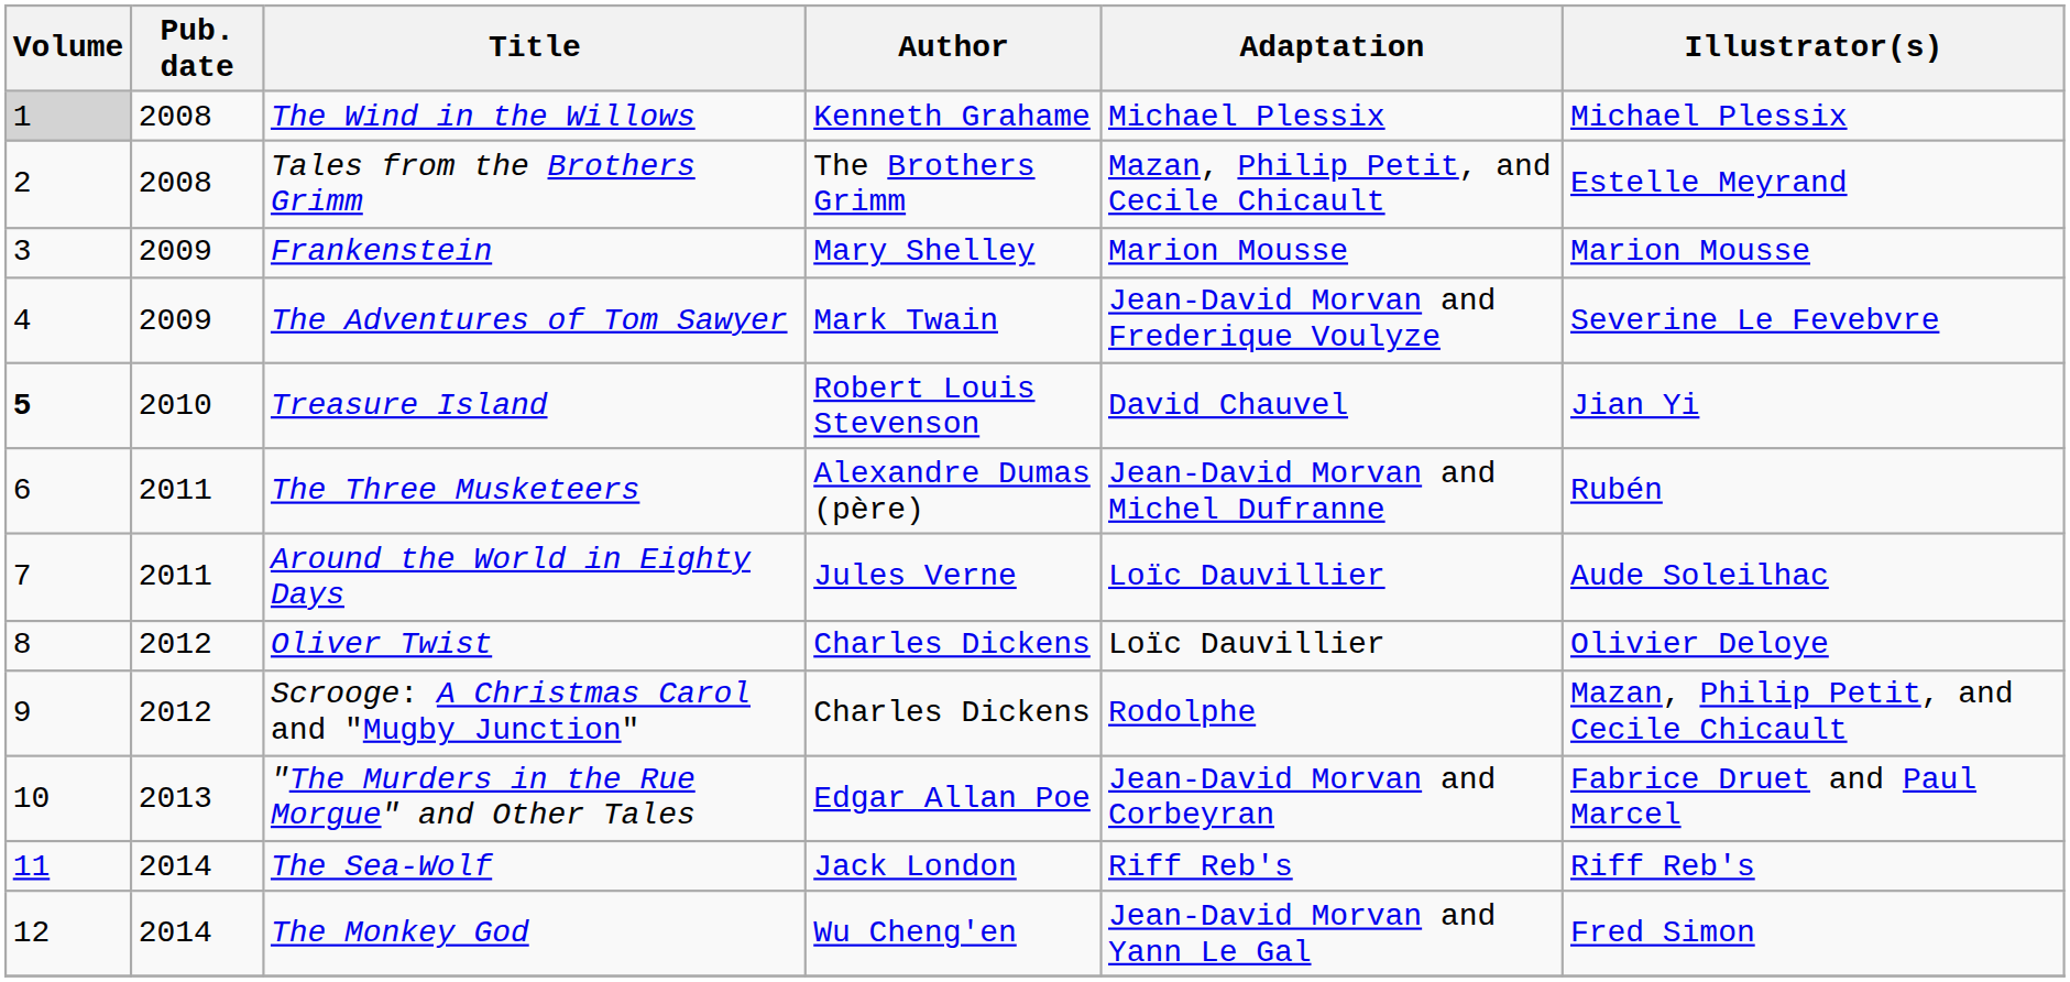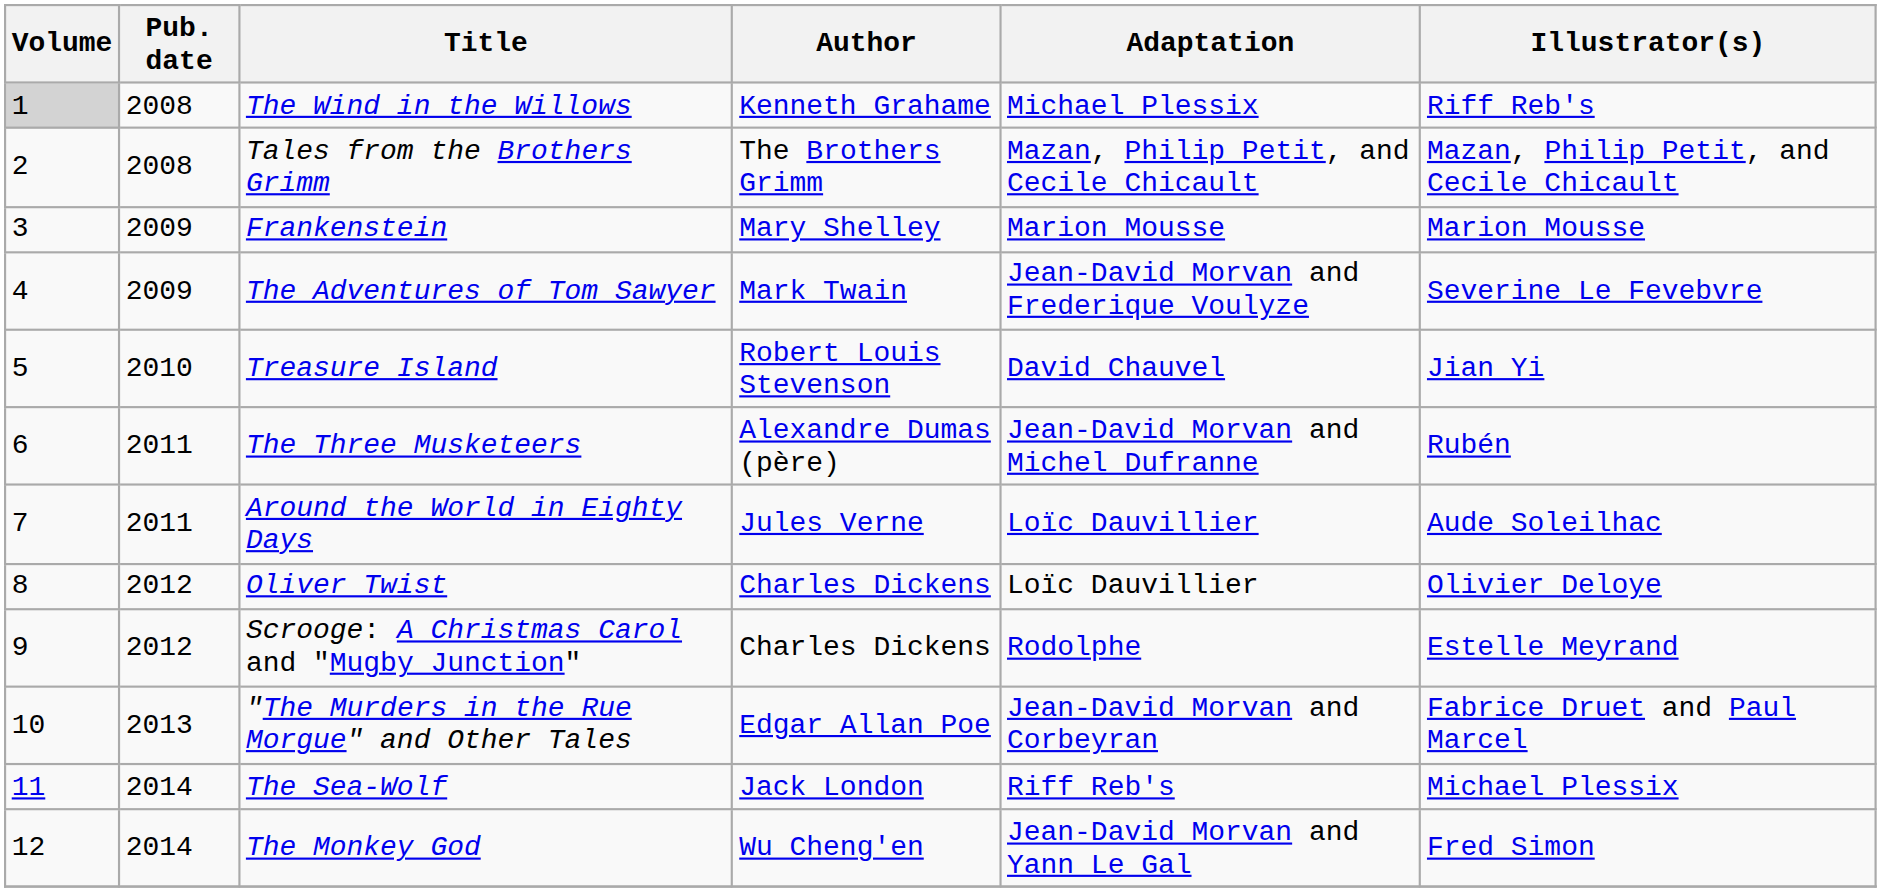 <table class="wikitable sortable collapsible collapsed" border="1">
 <tr>
 <th>Volume</th>
 <th>Pub. date</th>
 <th>Title</th>
 <th>Author</th>
 <th>Adaptation</th>
 <th>Illustrator(s)</th>
 </tr>
 <tr>
 <td style="background: lightgrey;">1</td>
 <td>2008</td>
 <td data-sort-value="Wind in the Willows, The"><em><a href='#'>The Wind in the Willows</a></em></td>
 <td data-sort-value="Grahame, Kenneth"><a href='#'>Kenneth Grahame</a></td>
 <td data-sort-value="Plessix, Michael"><a href='#'>Michael Plessix</a></td>
-<td data-sort-value="Plessix, Michael"><a href='#'>Michael Plessix</a></td>
+<td data-sort-value="Riff Reb's"><a href='#'>Riff Reb's</a></td>
 </tr>
 <tr>
 <td>2</td>
 <td>2008</td>
 <td data-sort-value="Tales from the Brothers Grimm"><em>Tales from the <a href='#'>Brothers Grimm</a></em></td>
 <td data-sort-value="Grimm, Brothers">The <a href='#'>Brothers Grimm</a></td>
 <td data-sort-value="Mazan; Petit, Philip; Chicault, Cecile"><a href='#'>Mazan</a>, <a href='#'>Philip Petit</a>, and <a href='#'>Cecile Chicault</a></td>
-<td data-sort-value="Meyrand, Estelle"><a href='#'>Estelle Meyrand</a></td>
+<td data-sort-value="Mazan; Petit, Philip; Chicault, Cecile"><a href='#'>Mazan</a>, <a href='#'>Philip Petit</a>, and <a href='#'>Cecile Chicault</a></td>
 </tr>
 <tr>
 <td>3</td>
 <td>2009</td>
 <td data-sort-value="Frankenstein"><em><a href='#'>Frankenstein</a></em></td>
 <td data-sort-value="Shelley, Mary"><a href='#'>Mary Shelley</a></td>
 <td data-sort-value="Mousse, Marion"><a href='#'>Marion Mousse</a></td>
 <td data-sort-value="Mousse, Marion"><a href='#'>Marion Mousse</a></td>
 </tr>
 <tr>
 <td>4</td>
 <td>2009</td>
 <td data-sort-value="Adventures of Tom Sawyer"><em><a href='#'>The Adventures of Tom Sawyer</a></em></td>
 <td data-sort-value="Twain, Mark"><a href='#'>Mark Twain</a></td>
 <td data-sort-value="Morvan, Jean-David; Voylyze, Frederique"><a href='#'>Jean-David Morvan</a> and <a href='#'>Frederique Voulyze</a></td>
 <td data-sort-value="Fevebvre, Severine Le"><a href='#'>Severine Le Fevebvre</a></td>
 </tr>
 <tr>
-<td><strong>5</strong></td>
+<td>5</td>
 <td>2010</td>
 <td data-sort-value="Treasure Island"><em><a href='#'>Treasure Island</a></em></td>
 <td data-sort-value="Stevenson, Robert Louis"><a href='#'>Robert Louis Stevenson</a></td>
 <td data-sort-value="Chauvel, David"><a href='#'>David Chauvel</a></td>
 <td data-sort-value="Yi, Jian"><a href='#'>Jian Yi</a></td>
 </tr>
 <tr>
 <td>6</td>
 <td>2011</td>
 <td data-sort-value="Three Musketeers, The"><em><a href='#'>The Three Musketeers</a></em></td>
 <td data-sort-value="Dumas, Alexandre (pere)"><a href='#'>Alexandre Dumas</a> (père)</td>
 <td data-sort-value="Morvan, Jean-David; Dufranne, Michel"><a href='#'>Jean-David Morvan</a> and <a href='#'>Michel Dufranne</a></td>
 <td data-sort-value="Rubén"><a href='#'>Rubén</a></td>
 </tr>
 <tr>
 <td>7</td>
 <td>2011</td>
 <td data-sort-value="Around the World in Eighty Days"><em><a href='#'>Around the World in Eighty Days</a></em></td>
 <td data-sort-value="Verne, Jules"><a href='#'>Jules Verne</a></td>
 <td data-sort-value="Dauvillier, Loïc"><a href='#'>Loïc Dauvillier</a></td>
 <td data-sort-value="Soleilhax, Aude"><a href='#'>Aude Soleilhac</a></td>
 </tr>
 <tr>
 <td>8</td>
 <td>2012</td>
 <td data-sort-value="Oliver Twist"><em><a href='#'>Oliver Twist</a></em></td>
 <td data-sort-value="Dickens, Charles"><a href='#'>Charles Dickens</a></td>
 <td data-sort-value="Dauvillier, Loïc">Loïc Dauvillier</td>
 <td data-sort-value="Deloye, Olivier"><a href='#'>Olivier Deloye</a></td>
 </tr>
 <tr>
 <td>9</td>
 <td>2012</td>
 <td data-sort-value="Scrooge"><em>Scrooge</em>: <em><a href='#'>A Christmas Carol</a></em> and "<a href='#'>Mugby Junction</a>"</td>
 <td data-sort-value="Dickens, Charles">Charles Dickens</td>
 <td data-sort-value="Rudolphe"><a href='#'>Rodolphe</a></td>
-<td data-sort-value="Mazan; Petit, Philip; Chicault, Cecile"><a href='#'>Mazan</a>, <a href='#'>Philip Petit</a>, and <a href='#'>Cecile Chicault</a></td>
+<td data-sort-value="Meyrand, Estelle"><a href='#'>Estelle Meyrand</a></td>
 </tr>
 <tr>
 <td>10</td>
 <td>2013</td>
 <td data-sort-value="Murders in the Rue Morgue"><em>"<a href='#'>The Murders in the Rue Morgue</a>" and Other Tales</em></td>
 <td data-sort-value="Poe, Edgar Allen"><a href='#'>Edgar Allan Poe</a></td>
 <td data-sort-value="Morvan, Jean-David; Corbeyran"><a href='#'>Jean-David Morvan</a> and <a href='#'>Corbeyran</a></td>
 <td data-sort-value="Druet, Fabrice; Marcel, Paul"><a href='#'>Fabrice Druet</a> and <a href='#'>Paul Marcel</a></td>
 </tr>
 <tr>
 <td><a href='#'>11</a></td>
 <td>2014</td>
 <td data-sort-value="Sea-Wolf, The"><em><a href='#'>The Sea-Wolf</a></em></td>
 <td data-sort-value="London, Jack"><a href='#'>Jack London</a></td>
 <td data-sort-value="Riff Reb's"><a href='#'>Riff Reb's</a></td>
-<td data-sort-value="Riff Reb's"><a href='#'>Riff Reb's</a></td>
+<td data-sort-value="Plessix, Michael"><a href='#'>Michael Plessix</a></td>
 </tr>
 <tr>
 <td>12</td>
 <td>2014</td>
 <td data-sort-value="Monkey God, The"><em><a href='#'>The Monkey God</a></em></td>
 <td data-sort-value="Cheng'en, Wu"><a href='#'>Wu Cheng'en</a></td>
 <td data-sort-value="Morvan, Jean-David; Gal, Yann Le"><a href='#'>Jean-David Morvan</a> and <a href='#'>Yann Le Gal</a></td>
 <td data-sort-value="Simon, Fred"><a href='#'>Fred Simon</a></td>
 </tr>
 <tr -->
 </tr>
 </table>
